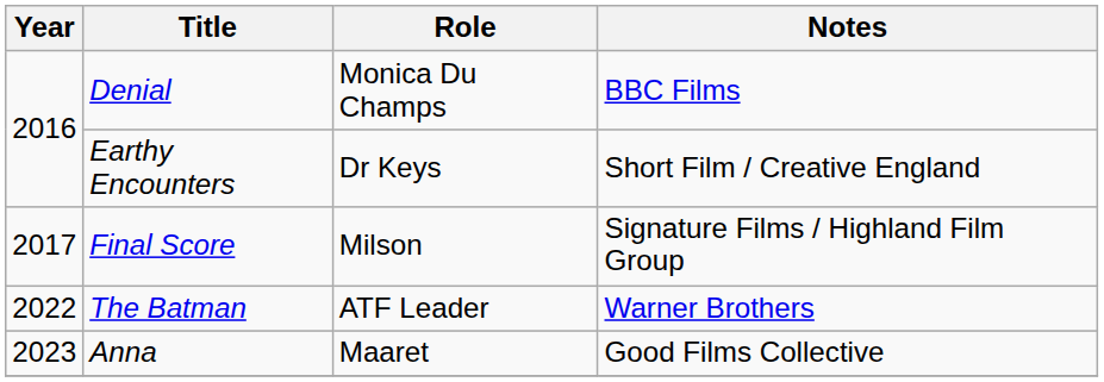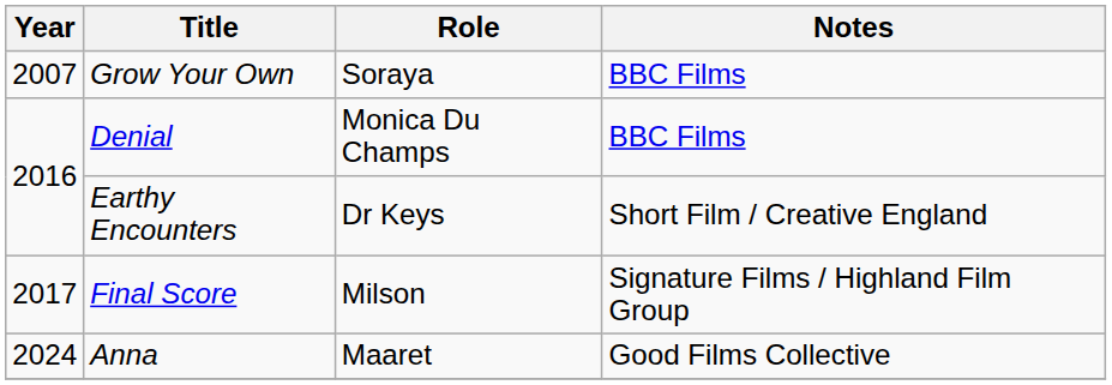 <table class="wikitable sortable">
 <tr>
 <th>Year</th>
 <th>Title</th>
 <th>Role</th>
 <th class="unsortable">Notes</th>
+</tr>
+<tr>
+<td>2007</td>
+<td><em>Grow Your Own</em></td>
+<td>Soraya</td>
+<td><a href='#'>BBC Films</a></td>
 </tr>
 <tr>
 <td rowspan=2>2016</td>
 <td><em><a href='#'> Denial</a></em></td>
 <td>Monica Du Champs</td>
 <td><a href='#'>BBC Films</a></td>
 </tr>
 <tr>
 <td><em>Earthy Encounters</em></td>
 <td>Dr Keys</td>
 <td>Short Film / Creative England</td>
 </tr>
 <tr>
 <td>2017</td>
 <td><em><a href='#'>Final Score</a></em></td>
 <td>Milson</td>
 <td>Signature Films / Highland Film Group</td>
 </tr>
 <tr>
-<td>2022</td>
-<td><em><a href='#'>The Batman</a></em></td>
-<td>ATF Leader</td>
-<td><a href='#'>Warner Brothers</a></td>
-</tr>
-<tr>
-<td>2023</td>
+<td>2024</td>
 <td><em>Anna</em></td>
 <td>Maaret</td>
 <td>Good Films Collective</td>
 </tr>
 <tr>
 </tr>
 </table>
